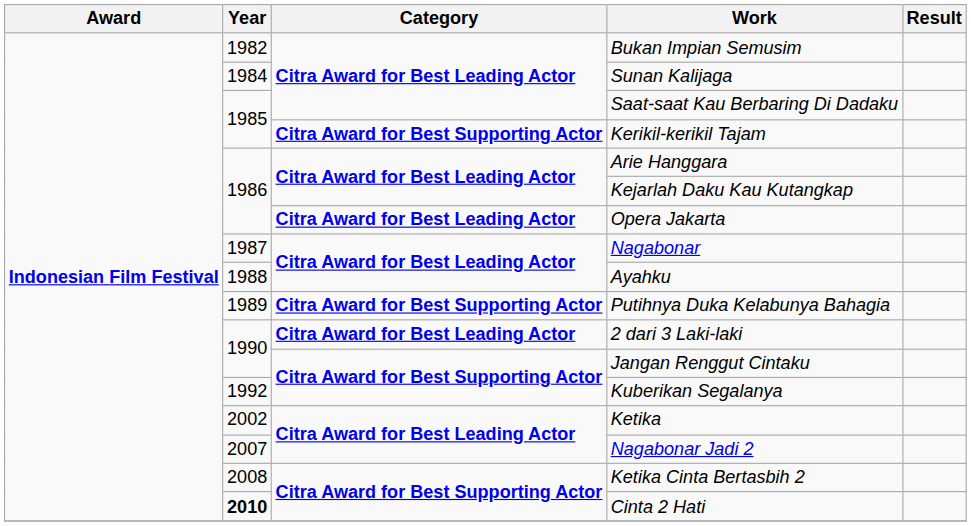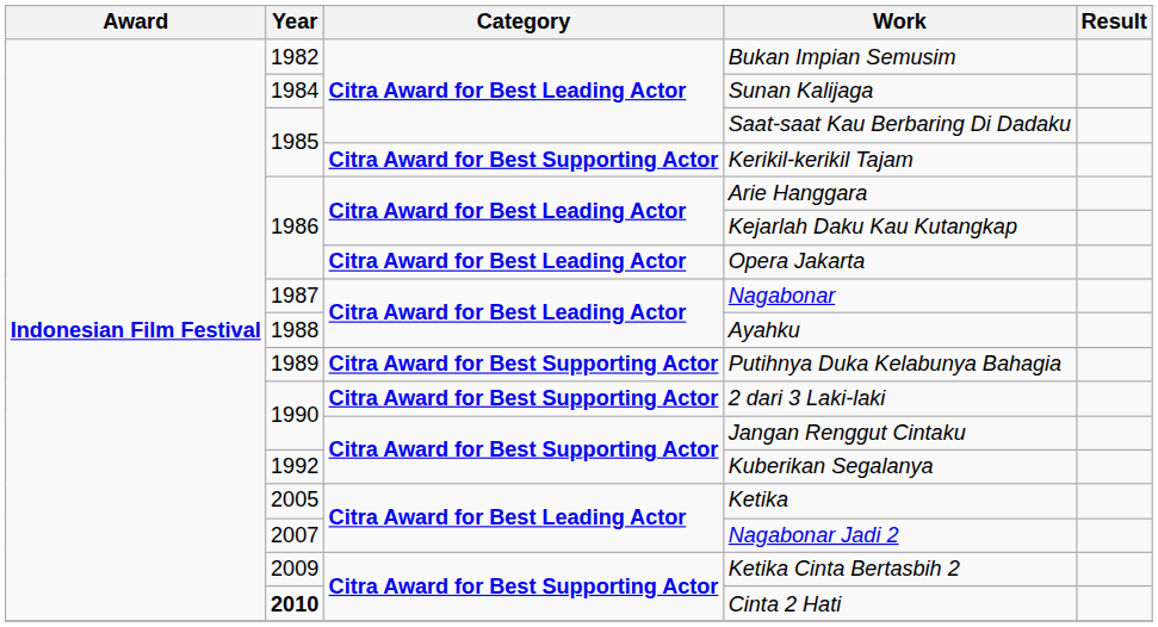 <table class="wikitable sortable">
 <tr>
 <th>Award</th>
 <th>Year</th>
 <th>Category</th>
 <th>Work</th>
 <th>Result</th>
 </tr>
 <tr>
 <td rowspan="17"><strong><a href='#'>Indonesian Film Festival</a></strong></td>
 <td>1982</td>
 <td rowspan="3"><strong><a href='#'>Citra Award for Best Leading Actor</a></strong></td>
 <td><em>Bukan Impian Semusim</em></td>
 <td></td>
 </tr>
 <tr>
 <td>1984</td>
 <td><em>Sunan Kalijaga</em></td>
 <td></td>
 </tr>
 <tr>
 <td rowspan="2">1985</td>
 <td><em>Saat-saat Kau Berbaring Di Dadaku</em></td>
 <td></td>
 </tr>
 <tr>
 <td><strong><a href='#'>Citra Award for Best Supporting Actor</a></strong></td>
 <td><em>Kerikil-kerikil Tajam</em></td>
 <td></td>
 </tr>
 <tr>
 <td rowspan="3">1986</td>
 <td rowspan="2"><strong><a href='#'>Citra Award for Best Leading Actor</a></strong></td>
 <td><em>Arie Hanggara</em></td>
 <td></td>
 </tr>
 <tr>
 <td><em>Kejarlah Daku Kau Kutangkap</em></td>
 <td></td>
 </tr>
 <tr>
 <td><strong><a href='#'>Citra Award for Best Leading Actor</a></strong></td>
 <td><em>Opera Jakarta</em></td>
 <td></td>
 </tr>
 <tr>
 <td>1987</td>
 <td rowspan="2"><strong><a href='#'>Citra Award for Best Leading Actor</a></strong></td>
 <td><em><a href='#'>Nagabonar</a></em></td>
 <td></td>
 </tr>
 <tr>
 <td>1988</td>
 <td><em>Ayahku</em></td>
 <td></td>
 </tr>
 <tr>
 <td>1989</td>
 <td><strong><a href='#'>Citra Award for Best Supporting Actor</a></strong></td>
 <td><em>Putihnya Duka Kelabunya Bahagia</em></td>
 <td></td>
 </tr>
 <tr>
 <td rowspan="2">1990</td>
-<td><strong><a href='#'>Citra Award for Best Leading Actor</a></strong></td>
+<td><strong><a href='#'>Citra Award for Best Supporting Actor</a></strong></td>
 <td><em>2 dari 3 Laki-laki</em></td>
 <td></td>
 </tr>
 <tr>
 <td rowspan="2"><strong><a href='#'>Citra Award for Best Supporting Actor</a></strong></td>
 <td><em>Jangan Renggut Cintaku</em></td>
 <td></td>
 </tr>
 <tr>
 <td>1992</td>
 <td><em>Kuberikan Segalanya</em></td>
 <td></td>
 </tr>
 <tr>
-<td>2002</td>
+<td>2005</td>
 <td rowspan="2"><strong><a href='#'>Citra Award for Best Leading Actor</a></strong></td>
 <td><em>Ketika</em></td>
 <td></td>
 </tr>
 <tr>
 <td>2007</td>
 <td><em><a href='#'>Nagabonar Jadi 2</a></em></td>
 <td></td>
 </tr>
 <tr>
-<td>2008</td>
+<td>2009</td>
 <td rowspan="2"><strong><a href='#'>Citra Award for Best Supporting Actor</a></strong></td>
 <td><em>Ketika Cinta Bertasbih 2</em></td>
 <td></td>
 </tr>
 <tr>
 <td><strong>2010</strong></td>
 <td><em>Cinta 2 Hati</em></td>
 <td></td>
 </tr>
 <tr>
 </tr>
 </table>
